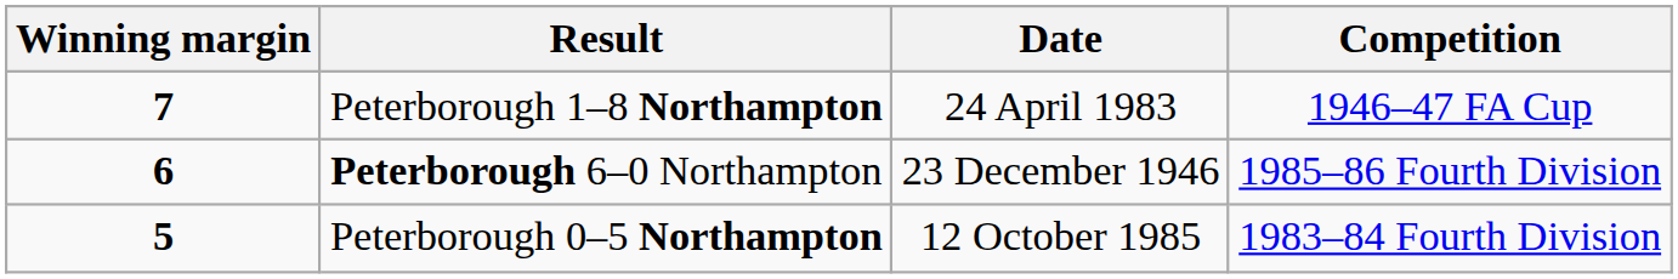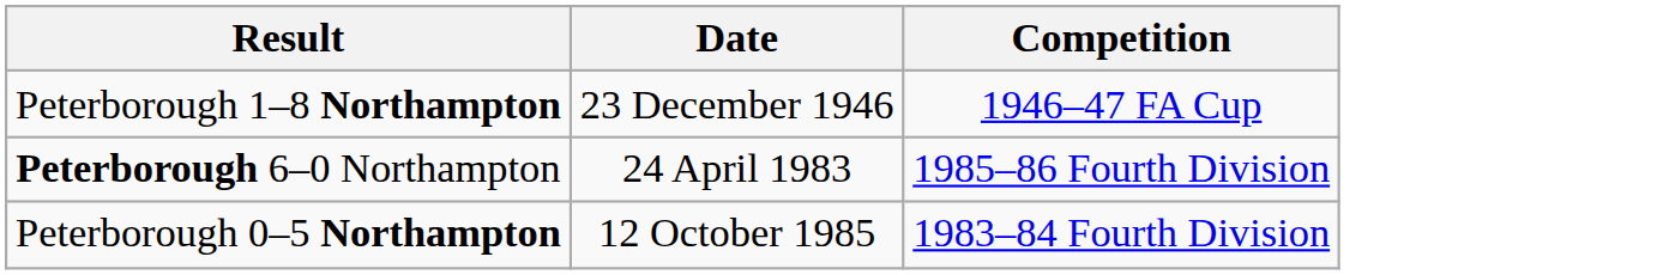 <table class="wikitable sortable" style="text-align:center;">
 <tr>
-<th>Winning margin</th>
 <th>Result</th>
 <th>Date</th>
 <th>Competition</th>
 </tr>
 <tr>
-<td><strong>7</strong></td>
 <td>Peterborough 1–8 <strong>Northampton</strong></td>
-<td>24 April 1983</td>
+<td>23 December 1946</td>
 <td><a href='#'>1946–47 FA Cup</a></td>
 </tr>
 <tr>
-<td><strong>6</strong></td>
 <td><strong>Peterborough</strong> 6–0 Northampton</td>
-<td>23 December 1946</td>
+<td>24 April 1983</td>
 <td><a href='#'>1985–86 Fourth Division</a></td>
 </tr>
 <tr>
-<td><strong>5</strong></td>
 <td>Peterborough 0–5 <strong>Northampton</strong></td>
 <td>12 October 1985</td>
 <td><a href='#'>1983–84 Fourth Division</a></td>
 </tr>
 </table>
